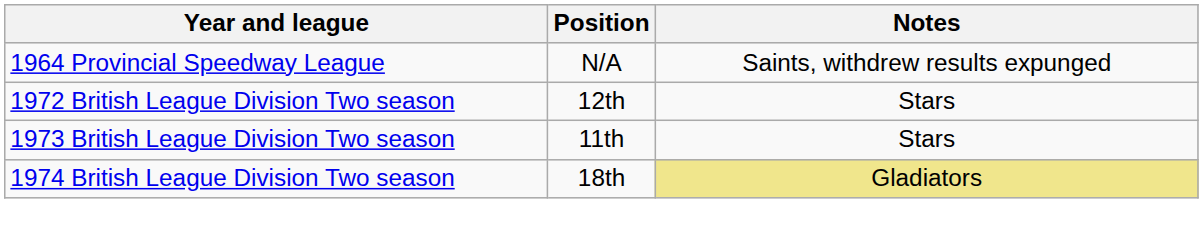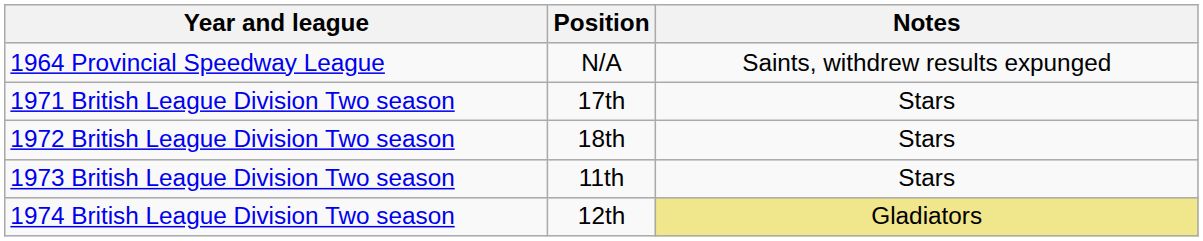 <table class="wikitable">
 <tr>
 <th width=350>Year and league</th>
 <th width=50>Position</th>
 <th width=350>Notes</th>
 </tr>
 <tr align=center>
 <td align="left"><a href='#'>1964 Provincial Speedway League</a></td>
 <td>N/A</td>
 <td>Saints, withdrew results expunged</td>
 </tr>
 <tr align=center>
+<td align="left"><a href='#'>1971 British League Division Two season</a></td>
+<td>17th</td>
+<td>Stars</td>
+</tr>
+<tr align=center>
 <td align="left"><a href='#'>1972 British League Division Two season</a></td>
-<td>12th</td>
+<td>18th</td>
 <td>Stars</td>
 </tr>
 <tr align=center>
 <td align="left"><a href='#'>1973 British League Division Two season</a></td>
 <td>11th</td>
 <td>Stars</td>
 </tr>
 <tr align=center>
 <td align="left"><a href='#'>1974 British League Division Two season</a></td>
-<td>18th</td>
+<td>12th</td>
 <td style="background: khaki;">Gladiators</td>
 </tr>
 </table>
